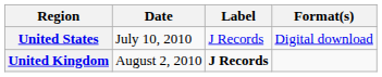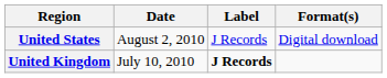 <table class="wikitable plainrowheaders">
 <tr>
 <th scope="col">Region</th>
 <th scope="col">Date</th>
 <th scope="col">Label</th>
 <th scope="col">Format(s)</th>
 </tr>
 <tr>
 <th scope="row"><a href='#'>United States</a></th>
-<td>July 10, 2010</td>
+<td>August 2, 2010</td>
 <td><a href='#'>J Records</a></td>
 <td><a href='#'>Digital download</a></td>
 </tr>
 <tr>
 <th scope="row"><a href='#'>United Kingdom</a></th>
-<td>August 2, 2010</td>
+<td>July 10, 2010</td>
 <td><strong>J Records</strong></td>
 <td></td>
 </tr>
 </table>
